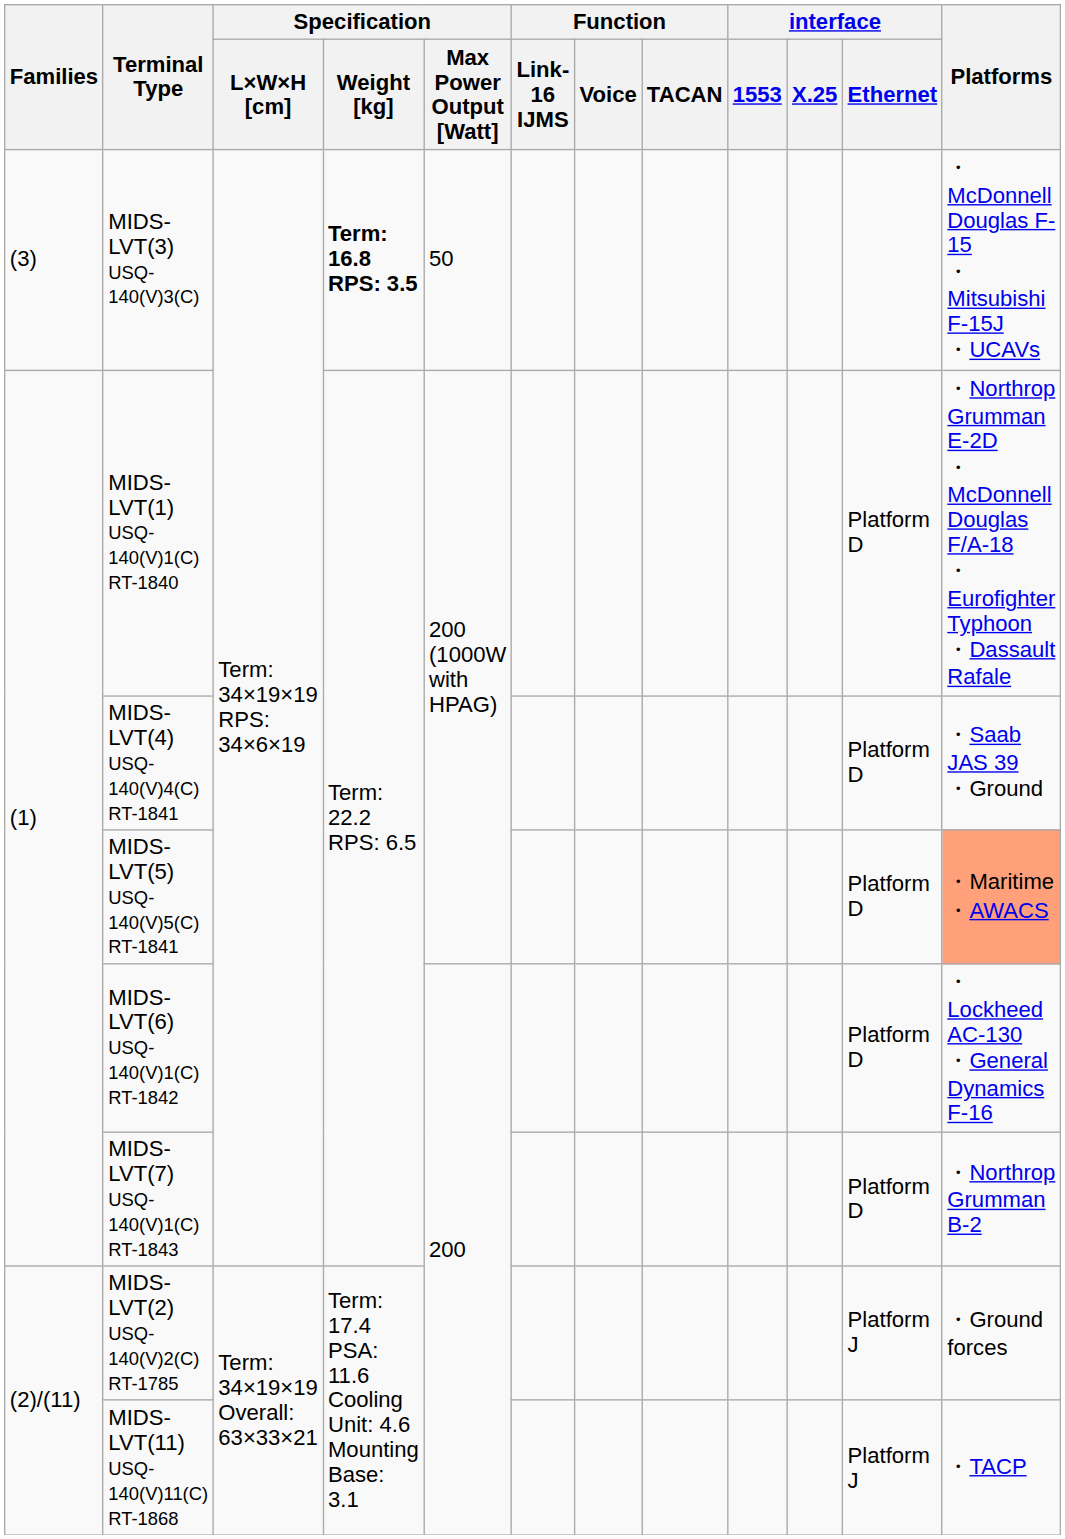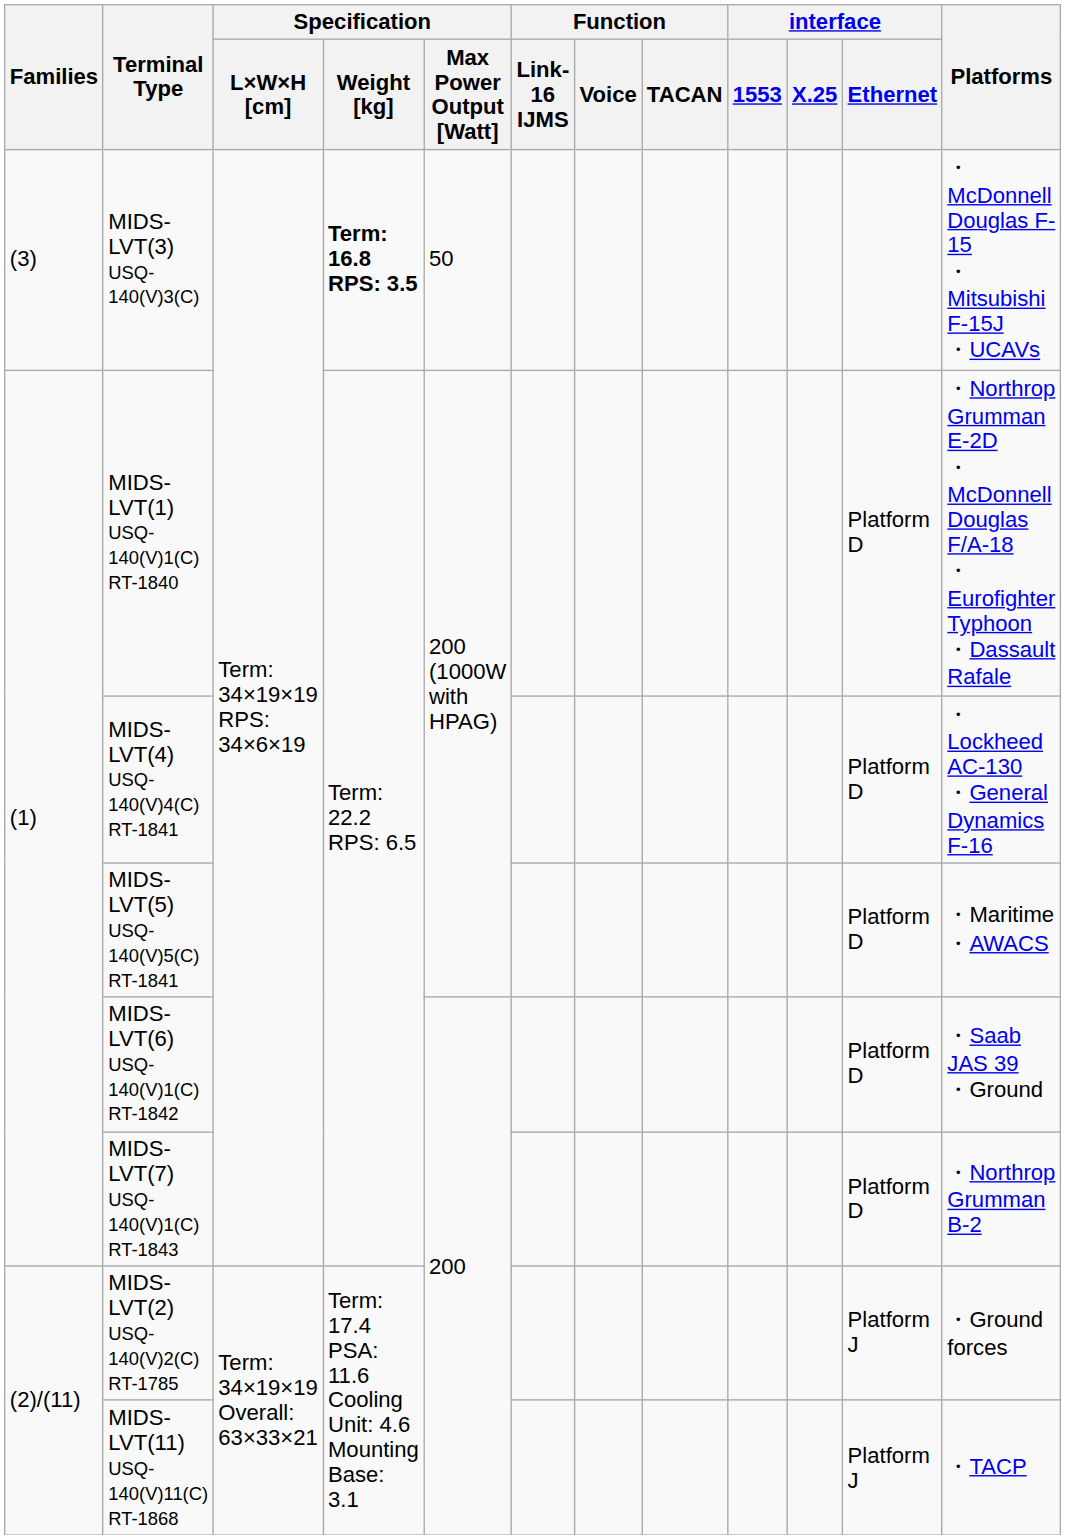 <table class="wikitable">
 <tr>
 <th rowspan="2">Families</th>
 <th rowspan="2">Terminal Type</th>
 <th colspan="3">Specification</th>
 <th colspan="3">Function</th>
 <th colspan="3"><a href='#'>interface</a></th>
 <th rowspan="2">Platforms</th>
 </tr>
 <tr>
 <th>L×W×H [cm]</th>
 <th>Weight<br>[kg]</th>
 <th>Max Power Output<br>[Watt]</th>
 <th>Link-16<br>IJMS</th>
 <th>Voice</th>
 <th>TACAN</th>
 <th><a href='#'>1553</a></th>
 <th><a href='#'>X.25</a></th>
 <th><a href='#'>Ethernet</a></th>
 </tr>
 <tr>
 <td>(3)</td>
 <td>MIDS-LVT(3)<br><small>USQ-140(V)3(C)</small></td>
 <td rowspan="6">Term: 34×19×19<br>RPS: 34×6×19</td>
 <td><strong>Term: 16.8<br>RPS: 3.5</strong></td>
 <td>50</td>
 <td></td>
 <td></td>
 <td></td>
 <td></td>
 <td></td>
 <td></td>
 <td>・<a href='#'>McDonnell Douglas F-15</a><br>・<a href='#'>Mitsubishi F-15J</a><br>・<a href='#'>UCAVs</a></td>
 </tr>
 <tr>
 <td rowspan="5">(1)</td>
 <td>MIDS-LVT(1)<br><small>USQ-140(V)1(C) RT-1840</small></td>
 <td rowspan="5">Term: 22.2<br>RPS: 6.5</td>
 <td rowspan="3">200<br>(1000W with HPAG)</td>
 <td></td>
 <td></td>
 <td></td>
 <td></td>
 <td></td>
 <td>Platform D</td>
 <td>・<a href='#'>Northrop Grumman E-2D</a><br>・<a href='#'>McDonnell Douglas F/A-18</a><br>・<a href='#'>Eurofighter Typhoon</a><br>・<a href='#'>Dassault Rafale</a></td>
 </tr>
 <tr>
 <td>MIDS-LVT(4)<br><small>USQ-140(V)4(C) RT-1841</small></td>
 <td></td>
 <td></td>
 <td></td>
 <td></td>
 <td></td>
 <td>Platform D</td>
-<td>・<a href='#'>Saab JAS 39</a><br>・Ground</td>
+<td>・<a href='#'>Lockheed AC-130</a><br>・<a href='#'>General Dynamics F-16</a></td>
 </tr>
 <tr>
 <td>MIDS-LVT(5)<br><small>USQ-140(V)5(C) RT-1841</small></td>
 <td></td>
 <td></td>
 <td></td>
 <td></td>
 <td></td>
 <td>Platform D</td>
-<td style="background: lightsalmon;">・Maritime<br>・<a href='#'>AWACS</a></td>
+<td>・Maritime<br>・<a href='#'>AWACS</a></td>
 </tr>
 <tr>
 <td>MIDS-LVT(6)<br><small>USQ-140(V)1(C) RT-1842</small></td>
 <td rowspan="4">200</td>
 <td></td>
 <td></td>
 <td></td>
 <td></td>
 <td></td>
 <td>Platform D</td>
-<td>・<a href='#'>Lockheed AC-130</a><br>・<a href='#'>General Dynamics F-16</a></td>
+<td>・<a href='#'>Saab JAS 39</a><br>・Ground</td>
 </tr>
 <tr>
 <td>MIDS-LVT(7)<br><small>USQ-140(V)1(C) RT-1843</small></td>
 <td></td>
 <td></td>
 <td></td>
 <td></td>
 <td></td>
 <td>Platform D</td>
 <td>・<a href='#'>Northrop Grumman B-2</a></td>
 </tr>
 <tr>
 <td rowspan="2">(2)/(11)</td>
 <td>MIDS-LVT(2)<br><small>USQ-140(V)2(C) RT-1785</small></td>
 <td rowspan="2">Term: 34×19×19<br>Overall: 63×33×21</td>
 <td rowspan="2">Term: 17.4<br>PSA: 11.6<br>Cooling Unit: 4.6<br>Mounting Base: 3.1</td>
 <td></td>
 <td></td>
 <td></td>
 <td></td>
 <td></td>
 <td>Platform J</td>
 <td>・Ground forces</td>
 </tr>
 <tr>
 <td>MIDS-LVT(11)<br><small>USQ-140(V)11(C) RT-1868</small></td>
 <td></td>
 <td></td>
 <td></td>
 <td></td>
 <td></td>
 <td>Platform J</td>
 <td>・<a href='#'>TACP</a></td>
 </tr>
 </table>
